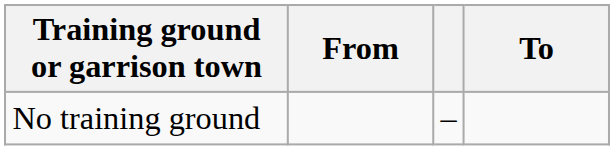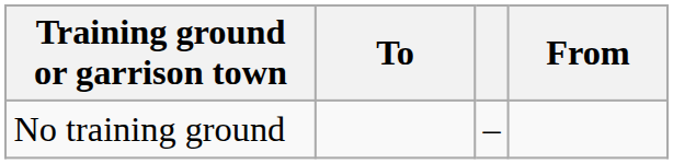 <table class="wikitable" width="300px">
 <tr>
 <th>Training ground<br>or garrison town</th>
+<th width="24%">To</th>
+<th width="2%"></th>
 <th width="24%">From</th>
-<th width="2%"></th>
-<th width="24%">To</th>
 </tr>
 <tr>
 <td>No training ground</td>
 <td></td>
 <td>–</td>
 <td></td>
 </tr>
 </table>
